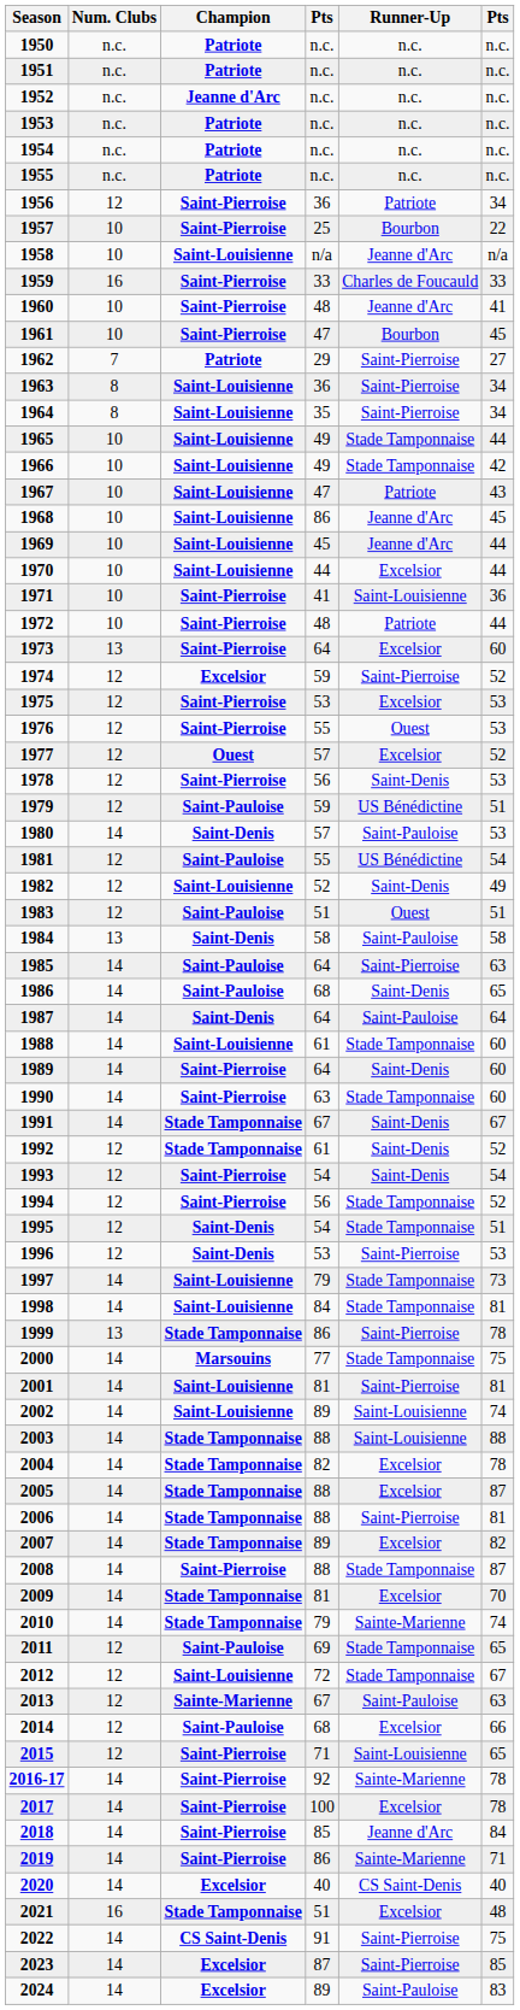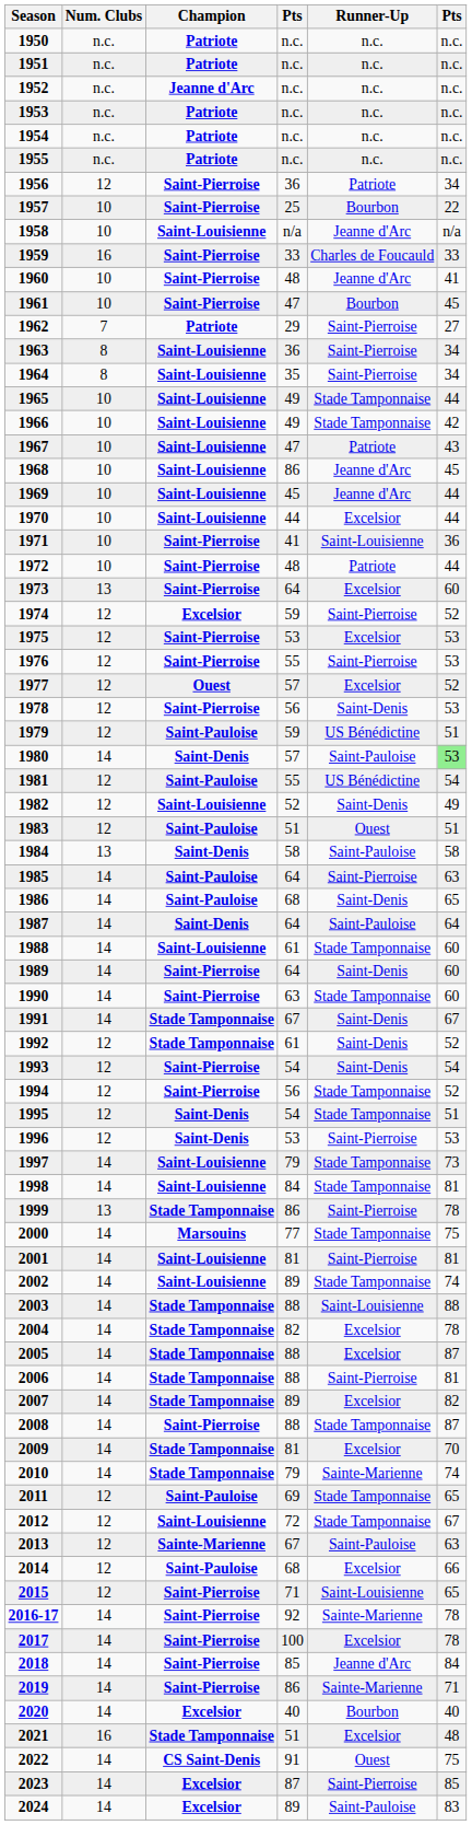 <table class="wikitable">
 <tr>
 <th>Season</th>
 <th>Num. Clubs</th>
 <th>Champion</th>
 <th>Pts</th>
 <th>Runner-Up</th>
 <th>Pts</th>
 </tr>
 <tr align="center">
 <td><strong>1950</strong></td>
 <td>n.c.</td>
 <td><strong><a href='#'>Patriote</a></strong></td>
 <td>n.c.</td>
 <td>n.c.</td>
 <td>n.c.</td>
 </tr>
 <tr bgcolor="#efefef" align="center">
 <td><strong>1951</strong></td>
 <td>n.c.</td>
 <td><strong><a href='#'>Patriote</a></strong></td>
 <td>n.c.</td>
 <td>n.c.</td>
 <td>n.c.</td>
 </tr>
 <tr align="center">
 <td><strong>1952</strong></td>
 <td>n.c.</td>
 <td><strong><a href='#'>Jeanne d'Arc</a></strong></td>
 <td>n.c.</td>
 <td>n.c.</td>
 <td>n.c.</td>
 </tr>
 <tr bgcolor="#efefef" align="center">
 <td><strong>1953</strong></td>
 <td>n.c.</td>
 <td><strong><a href='#'>Patriote</a></strong></td>
 <td>n.c.</td>
 <td>n.c.</td>
 <td>n.c.</td>
 </tr>
 <tr align="center">
 <td><strong>1954</strong></td>
 <td>n.c.</td>
 <td><strong><a href='#'>Patriote</a></strong></td>
 <td>n.c.</td>
 <td>n.c.</td>
 <td>n.c.</td>
 </tr>
 <tr bgcolor="#efefef" align="center">
 <td><strong>1955</strong></td>
 <td>n.c.</td>
 <td><strong><a href='#'>Patriote</a></strong></td>
 <td>n.c.</td>
 <td>n.c.</td>
 <td>n.c.</td>
 </tr>
 <tr align="center">
 <td><strong>1956</strong></td>
 <td>12</td>
 <td><strong><a href='#'>Saint-Pierroise</a></strong></td>
 <td>36</td>
 <td><a href='#'>Patriote</a></td>
 <td>34</td>
 </tr>
 <tr bgcolor="#efefef" align="center">
 <td><strong>1957</strong></td>
 <td>10</td>
 <td><strong><a href='#'>Saint-Pierroise</a></strong></td>
 <td>25</td>
 <td><a href='#'>Bourbon</a></td>
 <td>22</td>
 </tr>
 <tr align="center">
 <td><strong>1958</strong></td>
 <td>10</td>
 <td><strong><a href='#'>Saint-Louisienne</a></strong></td>
 <td>n/a</td>
 <td><a href='#'>Jeanne d'Arc</a></td>
 <td>n/a</td>
 </tr>
 <tr bgcolor="#efefef" align="center">
 <td><strong>1959</strong></td>
 <td>16</td>
 <td><strong><a href='#'>Saint-Pierroise</a></strong></td>
 <td>33</td>
 <td><a href='#'>Charles de Foucauld</a></td>
 <td>33</td>
 </tr>
 <tr align="center">
 <td><strong>1960</strong></td>
 <td>10</td>
 <td><strong><a href='#'>Saint-Pierroise</a></strong></td>
 <td>48</td>
 <td><a href='#'>Jeanne d'Arc</a></td>
 <td>41</td>
 </tr>
 <tr bgcolor="#efefef" align="center">
 <td><strong>1961</strong></td>
 <td>10</td>
 <td><strong><a href='#'>Saint-Pierroise</a></strong></td>
 <td>47</td>
 <td><a href='#'>Bourbon</a></td>
 <td>45</td>
 </tr>
 <tr align="center">
 <td><strong>1962</strong></td>
 <td>7</td>
 <td><strong><a href='#'>Patriote</a></strong></td>
 <td>29</td>
 <td><a href='#'>Saint-Pierroise</a></td>
 <td>27</td>
 </tr>
 <tr bgcolor="#efefef" align="center">
 <td><strong>1963</strong></td>
 <td>8</td>
 <td><strong><a href='#'>Saint-Louisienne</a></strong></td>
 <td>36</td>
 <td><a href='#'>Saint-Pierroise</a></td>
 <td>34</td>
 </tr>
 <tr align="center">
 <td><strong>1964</strong></td>
 <td>8</td>
 <td><strong><a href='#'>Saint-Louisienne</a></strong></td>
 <td>35</td>
 <td><a href='#'>Saint-Pierroise</a></td>
 <td>34</td>
 </tr>
 <tr bgcolor="#efefef" align="center">
 <td><strong>1965</strong></td>
 <td>10</td>
 <td><strong><a href='#'>Saint-Louisienne</a></strong></td>
 <td>49</td>
 <td><a href='#'>Stade Tamponnaise</a></td>
 <td>44</td>
 </tr>
 <tr align="center">
 <td><strong>1966</strong></td>
 <td>10</td>
 <td><strong><a href='#'>Saint-Louisienne</a></strong></td>
 <td>49</td>
 <td><a href='#'>Stade Tamponnaise</a></td>
 <td>42</td>
 </tr>
 <tr bgcolor="#efefef" align="center">
 <td><strong>1967</strong></td>
 <td>10</td>
 <td><strong><a href='#'>Saint-Louisienne</a></strong></td>
 <td>47</td>
 <td><a href='#'>Patriote</a></td>
 <td>43</td>
 </tr>
 <tr align="center">
 <td><strong>1968</strong></td>
 <td>10</td>
 <td><strong><a href='#'>Saint-Louisienne</a></strong></td>
 <td>86</td>
 <td><a href='#'>Jeanne d'Arc</a></td>
 <td>45</td>
 </tr>
 <tr bgcolor="#efefef" align="center">
 <td><strong>1969</strong></td>
 <td>10</td>
 <td><strong><a href='#'>Saint-Louisienne</a></strong></td>
 <td>45</td>
 <td><a href='#'>Jeanne d'Arc</a></td>
 <td>44</td>
 </tr>
 <tr align="center">
 <td><strong>1970</strong></td>
 <td>10</td>
 <td><strong><a href='#'>Saint-Louisienne</a></strong></td>
 <td>44</td>
 <td><a href='#'>Excelsior</a></td>
 <td>44</td>
 </tr>
 <tr bgcolor="#efefef" align="center">
 <td><strong>1971</strong></td>
 <td>10</td>
 <td><strong><a href='#'>Saint-Pierroise</a></strong></td>
 <td>41</td>
 <td><a href='#'>Saint-Louisienne</a></td>
 <td>36</td>
 </tr>
 <tr align="center">
 <td><strong>1972</strong></td>
 <td>10</td>
 <td><strong><a href='#'>Saint-Pierroise</a></strong></td>
 <td>48</td>
 <td><a href='#'>Patriote</a></td>
 <td>44</td>
 </tr>
 <tr bgcolor="#efefef" align="center">
 <td><strong>1973</strong></td>
 <td>13</td>
 <td><strong><a href='#'>Saint-Pierroise</a></strong></td>
 <td>64</td>
 <td><a href='#'>Excelsior</a></td>
 <td>60</td>
 </tr>
 <tr align="center">
 <td><strong>1974</strong></td>
 <td>12</td>
 <td><strong><a href='#'>Excelsior</a></strong></td>
 <td>59</td>
 <td><a href='#'>Saint-Pierroise</a></td>
 <td>52</td>
 </tr>
 <tr bgcolor="#efefef" align="center">
 <td><strong>1975</strong></td>
 <td>12</td>
 <td><strong><a href='#'>Saint-Pierroise</a></strong></td>
 <td>53</td>
 <td><a href='#'>Excelsior</a></td>
 <td>53</td>
 </tr>
 <tr align="center">
 <td><strong>1976</strong></td>
 <td>12</td>
 <td><strong><a href='#'>Saint-Pierroise</a></strong></td>
 <td>55</td>
-<td><a href='#'>Ouest</a></td>
+<td><a href='#'>Saint-Pierroise</a></td>
 <td>53</td>
 </tr>
 <tr bgcolor="#efefef" align="center">
 <td><strong>1977</strong></td>
 <td>12</td>
 <td><strong><a href='#'>Ouest</a></strong></td>
 <td>57</td>
 <td><a href='#'>Excelsior</a></td>
 <td>52</td>
 </tr>
 <tr align="center">
 <td><strong>1978</strong></td>
 <td>12</td>
 <td><strong><a href='#'>Saint-Pierroise</a></strong></td>
 <td>56</td>
 <td><a href='#'>Saint-Denis</a></td>
 <td>53</td>
 </tr>
 <tr bgcolor="#efefef" align="center">
 <td><strong>1979</strong></td>
 <td>12</td>
 <td><strong><a href='#'>Saint-Pauloise</a></strong></td>
 <td>59</td>
 <td><a href='#'>US Bénédictine</a></td>
 <td>51</td>
 </tr>
 <tr align="center">
 <td><strong>1980</strong></td>
 <td>14</td>
 <td><strong><a href='#'>Saint-Denis</a></strong></td>
 <td>57</td>
 <td><a href='#'>Saint-Pauloise</a></td>
-<td>53</td>
+<td style="background: lightgreen;">53</td>
 </tr>
 <tr bgcolor="#efefef" align="center">
 <td><strong>1981</strong></td>
 <td>12</td>
 <td><strong><a href='#'>Saint-Pauloise</a></strong></td>
 <td>55</td>
 <td><a href='#'>US Bénédictine</a></td>
 <td>54</td>
 </tr>
 <tr align="center">
 <td><strong>1982</strong></td>
 <td>12</td>
 <td><strong><a href='#'>Saint-Louisienne</a></strong></td>
 <td>52</td>
 <td><a href='#'>Saint-Denis</a></td>
 <td>49</td>
 </tr>
 <tr bgcolor="#efefef" align="center">
 <td><strong>1983</strong></td>
 <td>12</td>
 <td><strong><a href='#'>Saint-Pauloise</a></strong></td>
 <td>51</td>
 <td><a href='#'>Ouest</a></td>
 <td>51</td>
 </tr>
 <tr align="center">
 <td><strong>1984</strong></td>
 <td>13</td>
 <td><strong><a href='#'>Saint-Denis</a></strong></td>
 <td>58</td>
 <td><a href='#'>Saint-Pauloise</a></td>
 <td>58</td>
 </tr>
 <tr bgcolor="#efefef" align="center">
 <td><strong>1985</strong></td>
 <td>14</td>
 <td><strong><a href='#'>Saint-Pauloise</a></strong></td>
 <td>64</td>
 <td><a href='#'>Saint-Pierroise</a></td>
 <td>63</td>
 </tr>
 <tr align="center">
 <td><strong>1986</strong></td>
 <td>14</td>
 <td><strong><a href='#'>Saint-Pauloise</a></strong></td>
 <td>68</td>
 <td><a href='#'>Saint-Denis</a></td>
 <td>65</td>
 </tr>
 <tr bgcolor="#efefef" align="center">
 <td><strong>1987</strong></td>
 <td>14</td>
 <td><strong><a href='#'>Saint-Denis</a></strong></td>
 <td>64</td>
 <td><a href='#'>Saint-Pauloise</a></td>
 <td>64</td>
 </tr>
 <tr align="center">
 <td><strong>1988</strong></td>
 <td>14</td>
 <td><strong><a href='#'>Saint-Louisienne</a></strong></td>
 <td>61</td>
 <td><a href='#'>Stade Tamponnaise</a></td>
 <td>60</td>
 </tr>
 <tr bgcolor="#efefef" align="center">
 <td><strong>1989</strong></td>
 <td>14</td>
 <td><strong><a href='#'>Saint-Pierroise</a></strong></td>
 <td>64</td>
 <td><a href='#'>Saint-Denis</a></td>
 <td>60</td>
 </tr>
 <tr align="center">
 <td><strong>1990</strong></td>
 <td>14</td>
 <td><strong><a href='#'>Saint-Pierroise</a></strong></td>
 <td>63</td>
 <td><a href='#'>Stade Tamponnaise</a></td>
 <td>60</td>
 </tr>
 <tr bgcolor="#efefef" align="center">
 <td><strong>1991</strong></td>
 <td>14</td>
 <td><strong><a href='#'>Stade Tamponnaise</a></strong></td>
 <td>67</td>
 <td><a href='#'>Saint-Denis</a></td>
 <td>67</td>
 </tr>
 <tr align="center">
 <td><strong>1992</strong></td>
 <td>12</td>
 <td><strong><a href='#'>Stade Tamponnaise</a></strong></td>
 <td>61</td>
 <td><a href='#'>Saint-Denis</a></td>
 <td>52</td>
 </tr>
 <tr bgcolor="#efefef" align="center">
 <td><strong>1993</strong></td>
 <td>12</td>
 <td><strong><a href='#'>Saint-Pierroise</a></strong></td>
 <td>54</td>
 <td><a href='#'>Saint-Denis</a></td>
 <td>54</td>
 </tr>
 <tr align="center">
 <td><strong>1994</strong></td>
 <td>12</td>
 <td><strong><a href='#'>Saint-Pierroise</a></strong></td>
 <td>56</td>
 <td><a href='#'>Stade Tamponnaise</a></td>
 <td>52</td>
 </tr>
 <tr bgcolor="#efefef" align="center">
 <td><strong>1995</strong></td>
 <td>12</td>
 <td><strong><a href='#'>Saint-Denis</a></strong></td>
 <td>54</td>
 <td><a href='#'>Stade Tamponnaise</a></td>
 <td>51</td>
 </tr>
 <tr align="center">
 <td><strong>1996</strong></td>
 <td>12</td>
 <td><strong><a href='#'>Saint-Denis</a></strong></td>
 <td>53</td>
 <td><a href='#'>Saint-Pierroise</a></td>
 <td>53</td>
 </tr>
 <tr bgcolor="#efefef" align="center">
 <td><strong>1997</strong></td>
 <td>14</td>
 <td><strong><a href='#'>Saint-Louisienne</a></strong></td>
 <td>79</td>
 <td><a href='#'>Stade Tamponnaise</a></td>
 <td>73</td>
 </tr>
 <tr align="center">
 <td><strong>1998</strong></td>
 <td>14</td>
 <td><strong><a href='#'>Saint-Louisienne</a></strong></td>
 <td>84</td>
 <td><a href='#'>Stade Tamponnaise</a></td>
 <td>81</td>
 </tr>
 <tr bgcolor="#efefef" align="center">
 <td><strong>1999</strong></td>
 <td>13</td>
 <td><strong><a href='#'>Stade Tamponnaise</a></strong></td>
 <td>86</td>
 <td><a href='#'>Saint-Pierroise</a></td>
 <td>78</td>
 </tr>
 <tr align="center">
 <td><strong>2000</strong></td>
 <td>14</td>
 <td><strong><a href='#'>Marsouins</a></strong></td>
 <td>77</td>
 <td><a href='#'>Stade Tamponnaise</a></td>
 <td>75</td>
 </tr>
 <tr bgcolor="#efefef" align="center">
 <td><strong>2001</strong></td>
 <td>14</td>
 <td><strong><a href='#'>Saint-Louisienne</a></strong></td>
 <td>81</td>
 <td><a href='#'>Saint-Pierroise</a></td>
 <td>81</td>
 </tr>
 <tr align="center">
 <td><strong>2002</strong></td>
 <td>14</td>
 <td><strong><a href='#'>Saint-Louisienne</a></strong></td>
 <td>89</td>
-<td><a href='#'>Saint-Louisienne</a></td>
+<td><a href='#'>Stade Tamponnaise</a></td>
 <td>74</td>
 </tr>
 <tr bgcolor="#efefef" align="center">
 <td><strong>2003</strong></td>
 <td>14</td>
 <td><strong><a href='#'>Stade Tamponnaise</a></strong></td>
 <td>88</td>
 <td><a href='#'>Saint-Louisienne</a></td>
 <td>88</td>
 </tr>
 <tr align="center">
 <td><strong>2004</strong></td>
 <td>14</td>
 <td><strong><a href='#'>Stade Tamponnaise</a></strong></td>
 <td>82</td>
 <td><a href='#'>Excelsior</a></td>
 <td>78</td>
 </tr>
 <tr bgcolor="#efefef" align="center">
 <td><strong>2005</strong></td>
 <td>14</td>
 <td><strong><a href='#'>Stade Tamponnaise</a></strong></td>
 <td>88</td>
 <td><a href='#'>Excelsior</a></td>
 <td>87</td>
 </tr>
 <tr align="center">
 <td><strong>2006</strong></td>
 <td>14</td>
 <td><strong><a href='#'>Stade Tamponnaise</a></strong></td>
 <td>88</td>
 <td><a href='#'>Saint-Pierroise</a></td>
 <td>81</td>
 </tr>
 <tr bgcolor="#efefef" align="center">
 <td><strong>2007</strong></td>
 <td>14</td>
 <td><strong><a href='#'>Stade Tamponnaise</a></strong></td>
 <td>89</td>
 <td><a href='#'>Excelsior</a></td>
 <td>82</td>
 </tr>
 <tr align="center">
 <td><strong>2008</strong></td>
 <td>14</td>
 <td><strong><a href='#'>Saint-Pierroise</a></strong></td>
 <td>88</td>
 <td><a href='#'>Stade Tamponnaise</a></td>
 <td>87</td>
 </tr>
 <tr bgcolor="#efefef" align="center">
 <td><strong>2009</strong></td>
 <td>14</td>
 <td><strong><a href='#'>Stade Tamponnaise</a></strong></td>
 <td>81</td>
 <td><a href='#'>Excelsior</a></td>
 <td>70</td>
 </tr>
 <tr align="center">
 <td><strong>2010</strong></td>
 <td>14</td>
 <td><strong><a href='#'>Stade Tamponnaise</a></strong></td>
 <td>79</td>
 <td><a href='#'>Sainte-Marienne</a></td>
 <td>74</td>
 </tr>
 <tr bgcolor="#efefef" align="center">
 <td><strong>2011</strong></td>
 <td>12</td>
 <td><strong><a href='#'>Saint-Pauloise</a></strong></td>
 <td>69</td>
 <td><a href='#'>Stade Tamponnaise</a></td>
 <td>65</td>
 </tr>
 <tr align="center">
 <td><strong>2012</strong></td>
 <td>12</td>
 <td><strong><a href='#'>Saint-Louisienne</a></strong></td>
 <td>72</td>
 <td><a href='#'>Stade Tamponnaise</a></td>
 <td>67</td>
 </tr>
 <tr bgcolor="#efefef" align="center">
 <td><strong>2013</strong></td>
 <td>12</td>
 <td><strong><a href='#'>Sainte-Marienne</a></strong></td>
 <td>67</td>
 <td><a href='#'>Saint-Pauloise</a></td>
 <td>63</td>
 </tr>
 <tr align="center">
 <td><strong>2014</strong></td>
 <td>12</td>
 <td><strong><a href='#'>Saint-Pauloise</a></strong></td>
 <td>68</td>
 <td><a href='#'>Excelsior</a></td>
 <td>66</td>
 </tr>
 <tr bgcolor="#efefef" align="center">
 <td><strong><a href='#'>2015</a></strong></td>
 <td>12</td>
 <td><strong><a href='#'>Saint-Pierroise</a></strong></td>
 <td>71</td>
 <td><a href='#'>Saint-Louisienne</a></td>
 <td>65</td>
 </tr>
 <tr align="center">
 <td><strong><a href='#'>2016-17</a></strong></td>
 <td>14</td>
 <td><strong><a href='#'>Saint-Pierroise</a></strong></td>
 <td>92</td>
 <td><a href='#'>Sainte-Marienne</a></td>
 <td>78</td>
 </tr>
 <tr bgcolor="#efefef" align="center">
 <td><strong><a href='#'>2017</a></strong></td>
 <td>14</td>
 <td><strong><a href='#'>Saint-Pierroise</a></strong></td>
 <td>100</td>
 <td><a href='#'>Excelsior</a></td>
 <td>78</td>
 </tr>
 <tr align="center">
 <td><strong><a href='#'>2018</a></strong></td>
 <td>14</td>
 <td><strong><a href='#'>Saint-Pierroise</a></strong></td>
 <td>85</td>
 <td><a href='#'>Jeanne d'Arc</a></td>
 <td>84</td>
 </tr>
 <tr bgcolor="#efefef" align="center">
 <td><strong><a href='#'>2019</a></strong></td>
 <td>14</td>
 <td><strong><a href='#'>Saint-Pierroise</a></strong></td>
 <td>86</td>
 <td><a href='#'>Sainte-Marienne</a></td>
 <td>71</td>
 </tr>
 <tr align="center">
 <td><strong><a href='#'>2020</a></strong></td>
 <td>14</td>
 <td><strong><a href='#'>Excelsior</a></strong></td>
 <td>40</td>
-<td><a href='#'>CS Saint-Denis</a></td>
+<td><a href='#'>Bourbon</a></td>
 <td>40</td>
 </tr>
 <tr bgcolor="#efefef" align="center">
 <td><strong>2021</strong></td>
 <td>16</td>
 <td><strong><a href='#'>Stade Tamponnaise</a></strong></td>
 <td>51</td>
 <td><a href='#'>Excelsior</a></td>
 <td>48</td>
 </tr>
 <tr align="center">
 <td><strong>2022</strong></td>
 <td>14</td>
 <td><strong><a href='#'>CS Saint-Denis</a></strong></td>
 <td>91</td>
-<td><a href='#'>Saint-Pierroise</a></td>
+<td><a href='#'>Ouest</a></td>
 <td>75</td>
 </tr>
 <tr bgcolor="#efefef" align="center">
 <td><strong>2023</strong></td>
 <td>14</td>
 <td><strong><a href='#'>Excelsior</a></strong></td>
 <td>87</td>
 <td><a href='#'>Saint-Pierroise</a></td>
 <td>85</td>
 </tr>
 <tr align="center">
 <td><strong>2024</strong></td>
 <td>14</td>
 <td><strong><a href='#'>Excelsior</a></strong></td>
 <td>89</td>
 <td><a href='#'>Saint-Pauloise</a></td>
 <td>83</td>
 </tr>
 </table>
